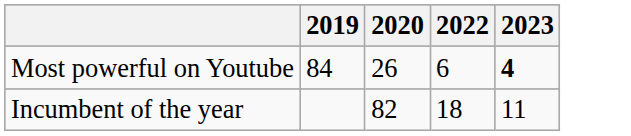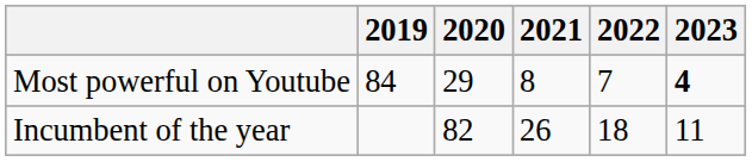 <table class="wikitable">
 <tr>
 <th></th>
 <th>2019</th>
 <th>2020</th>
+<th>2021</th>
 <th>2022</th>
 <th>2023</th>
 </tr>
 <tr>
 <td>Most powerful on Youtube</td>
 <td>84</td>
-<td>26</td>
-<td>6</td>
+<td>29</td>
+<td>8</td>
+<td>7</td>
 <td><strong>4</strong></td>
 </tr>
 <tr>
 <td>Incumbent of the year</td>
 <td></td>
 <td>82</td>
+<td>26</td>
 <td>18</td>
 <td>11</td>
 </tr>
 </table>
